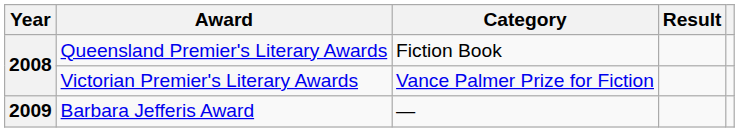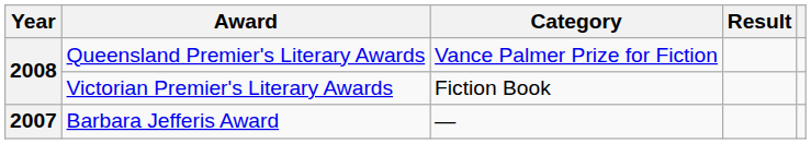 <table class="wikitable sortable">
 <tr>
 <th>Year</th>
 <th>Award</th>
 <th>Category</th>
 <th>Result</th>
 <th></th>
 </tr>
 <tr>
 <th rowspan="2">2008</th>
 <td><a href='#'>Queensland Premier's Literary Awards</a></td>
+<td><a href='#'>Vance Palmer Prize for Fiction</a></td>
+<td></td>
+<td></td>
+</tr>
+<tr>
+<td><a href='#'>Victorian Premier's Literary Awards</a></td>
 <td>Fiction Book</td>
 <td></td>
 <td></td>
 </tr>
 <tr>
-<td><a href='#'>Victorian Premier's Literary Awards</a></td>
-<td><a href='#'>Vance Palmer Prize for Fiction</a></td>
-<td></td>
-<td></td>
-</tr>
-<tr>
-<th>2009</th>
+<th>2007</th>
 <td><a href='#'>Barbara Jefferis Award</a></td>
 <td>—</td>
 <td></td>
 <td></td>
 </tr>
 </table>
